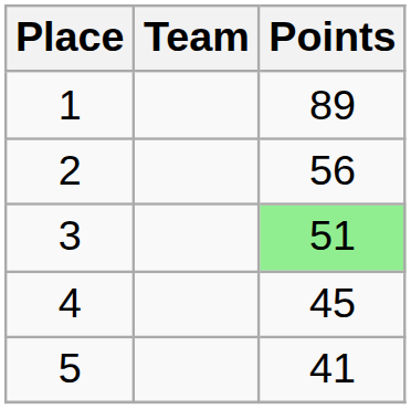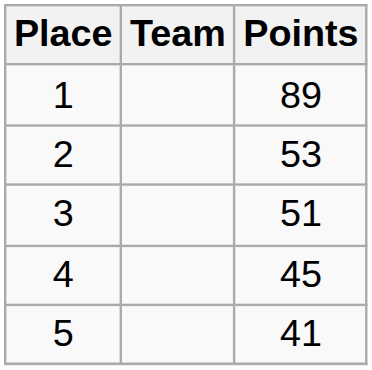 <table class="wikitable">
 <tr>
 <th>Place</th>
 <th>Team</th>
 <th>Points</th>
 </tr>
 <tr>
 <td align=center>1</td>
 <td></td>
 <td align=center>89</td>
 </tr>
 <tr>
 <td align=center>2</td>
 <td></td>
-<td align=center>56</td>
+<td align=center>53</td>
 </tr>
 <tr>
 <td align=center>3</td>
 <td></td>
-<td align=center style="background: lightgreen;">51</td>
+<td align=center>51</td>
 </tr>
 <tr>
 <td align=center>4</td>
 <td></td>
 <td align=center>45</td>
 </tr>
 <tr>
 <td align=center>5</td>
 <td></td>
 <td align=center>41</td>
 </tr>
 <tr>
 </tr>
 </table>
